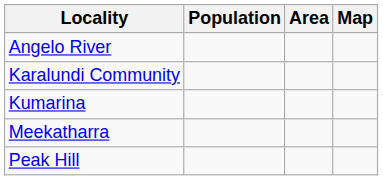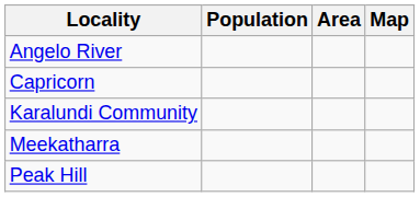 <table class="wikitable sortable">
 <tr>
 <th>Locality</th>
 <th data-sort-type=number>Population</th>
 <th data-sort-type=number>Area</th>
 <th>Map</th>
 </tr>
 <tr>
 <td><a href='#'>Angelo River</a></td>
 <td></td>
 <td></td>
 <td></td>
 </tr>
 <tr>
-<td><a href='#'>Karalundi Community</a></td>
+<td><a href='#'>Capricorn</a></td>
 <td></td>
 <td></td>
 <td></td>
 </tr>
 <tr>
-<td><a href='#'>Kumarina</a></td>
+<td><a href='#'>Karalundi Community</a></td>
 <td></td>
 <td></td>
 <td></td>
 </tr>
 <tr>
 <td><a href='#'>Meekatharra</a></td>
 <td></td>
 <td></td>
 <td></td>
 </tr>
 <tr>
 <td><a href='#'>Peak Hill</a></td>
 <td></td>
 <td></td>
 <td></td>
 </tr>
 </table>
